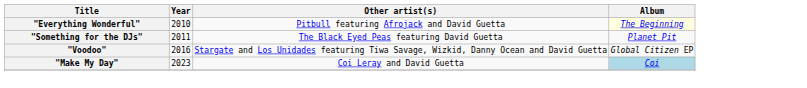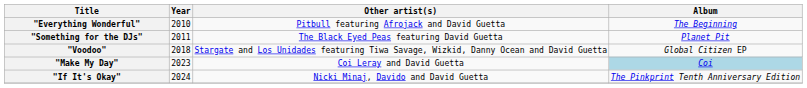 <table class="wikitable plainrowheaders" style="text-align:center;">
 <tr>
 <th scope="col" style="width:20em;">Title</th>
 <th scope="col" style="width:1em;">Year</th>
 <th scope="col">Other artist(s)</th>
 <th scope="col">Album</th>
 </tr>
 <tr>
 <th scope="row">"Everything Wonderful"</th>
 <td>2010</td>
 <td><a href='#'>Pitbull</a> featuring <a href='#'>Afrojack</a> and David Guetta</td>
-<td style="background: lightyellow;"><em><a href='#'>The Beginning</a></em></td>
+<td><em><a href='#'>The Beginning</a></em></td>
 </tr>
 <tr>
 <th scope="row">"Something for the DJs"</th>
 <td>2011</td>
 <td><a href='#'>The Black Eyed Peas</a> featuring David Guetta</td>
 <td><em><a href='#'>Planet Pit</a></em></td>
 </tr>
 <tr>
 <th scope="row">"Voodoo"</th>
-<td>2016</td>
+<td>2018</td>
 <td><a href='#'>Stargate</a> and <a href='#'>Los Unidades</a> featuring Tiwa Savage, Wizkid, Danny Ocean and David Guetta</td>
 <td><em>Global Citizen</em> EP</td>
 </tr>
 <tr>
 <th scope="row">"Make My Day"</th>
 <td>2023</td>
 <td><a href='#'>Coi Leray</a> and David Guetta</td>
 <td style="background: lightblue;"><em><a href='#'>Coi</a></em></td>
 </tr>
 <tr>
+<th scope="row">"If It's Okay"</th>
+<td>2024</td>
+<td><a href='#'>Nicki Minaj</a>, <a href='#'>Davido</a> and David Guetta</td>
+<td><em><a href='#'>The Pinkprint</a> Tenth Anniversary Edition</em></td>
+</tr>
+<tr>
 </tr>
 </table>
